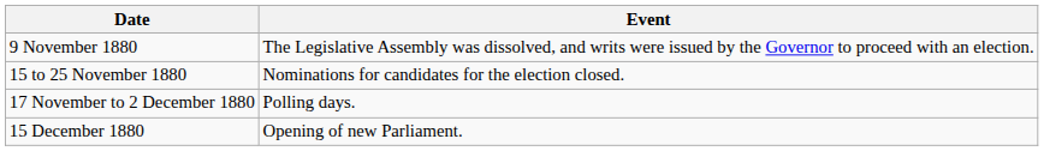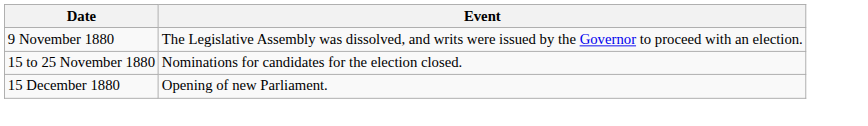 <table class="wikitable">
 <tr>
 <th>Date</th>
 <th>Event</th>
 </tr>
 <tr>
 <td>9 November 1880</td>
 <td>The Legislative Assembly was dissolved, and writs were issued by the <a href='#'>Governor</a> to proceed with an election.</td>
 </tr>
 <tr>
 <td>15 to 25 November 1880</td>
 <td>Nominations for candidates for the election closed.</td>
 </tr>
 <tr>
-<td>17 November to 2 December 1880</td>
-<td>Polling days.</td>
-</tr>
-<tr>
 <td>15 December 1880</td>
 <td>Opening of new Parliament.</td>
 </tr>
 </table>
